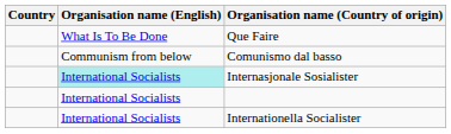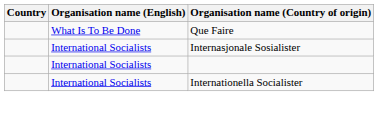 <table class="wikitable sortable">
 <tr>
 <th>Country</th>
 <th>Organisation name (English)</th>
 <th>Organisation name (Country of origin)</th>
 </tr>
 <tr>
 <td></td>
 <td><a href='#'>What Is To Be Done</a></td>
 <td>Que Faire</td>
 </tr>
 <tr>
 <td></td>
-<td>Communism from below</td>
-<td>Comunismo dal basso</td>
-</tr>
-<tr>
-<td></td>
-<td style="background: paleturquoise;"><a href='#'>International Socialists</a></td>
+<td><a href='#'>International Socialists</a></td>
 <td>Internasjonale Sosialister</td>
 </tr>
 <tr>
 <td></td>
 <td><a href='#'>International Socialists</a></td>
 <td></td>
 </tr>
 <tr>
 <td></td>
 <td><a href='#'>International Socialists</a></td>
 <td>Internationella Socialister</td>
 </tr>
 </table>
